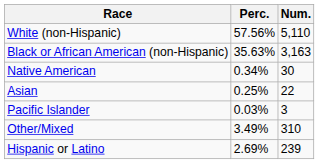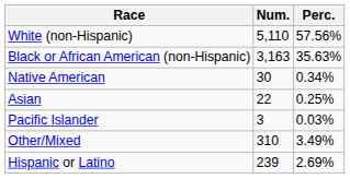 <table class="wikitable">
 <tr>
 <th>Race</th>
+<th>Num.</th>
 <th>Perc.</th>
-<th>Num.</th>
 </tr>
 <tr>
 <td><a href='#'>White</a> (non-Hispanic)</td>
+<td>5,110</td>
 <td>57.56%</td>
-<td>5,110</td>
 </tr>
 <tr>
 <td><a href='#'>Black or African American</a> (non-Hispanic)</td>
+<td>3,163</td>
 <td>35.63%</td>
-<td>3,163</td>
 </tr>
 <tr>
 <td><a href='#'>Native American</a></td>
+<td>30</td>
 <td>0.34%</td>
-<td>30</td>
 </tr>
 <tr>
 <td><a href='#'>Asian</a></td>
+<td>22</td>
 <td>0.25%</td>
-<td>22</td>
 </tr>
 <tr>
 <td><a href='#'>Pacific Islander</a></td>
+<td>3</td>
 <td>0.03%</td>
-<td>3</td>
 </tr>
 <tr>
 <td><a href='#'>Other/Mixed</a></td>
+<td>310</td>
 <td>3.49%</td>
-<td>310</td>
 </tr>
 <tr>
 <td><a href='#'>Hispanic</a> or <a href='#'>Latino</a></td>
+<td>239</td>
 <td>2.69%</td>
-<td>239</td>
 </tr>
 </table>
